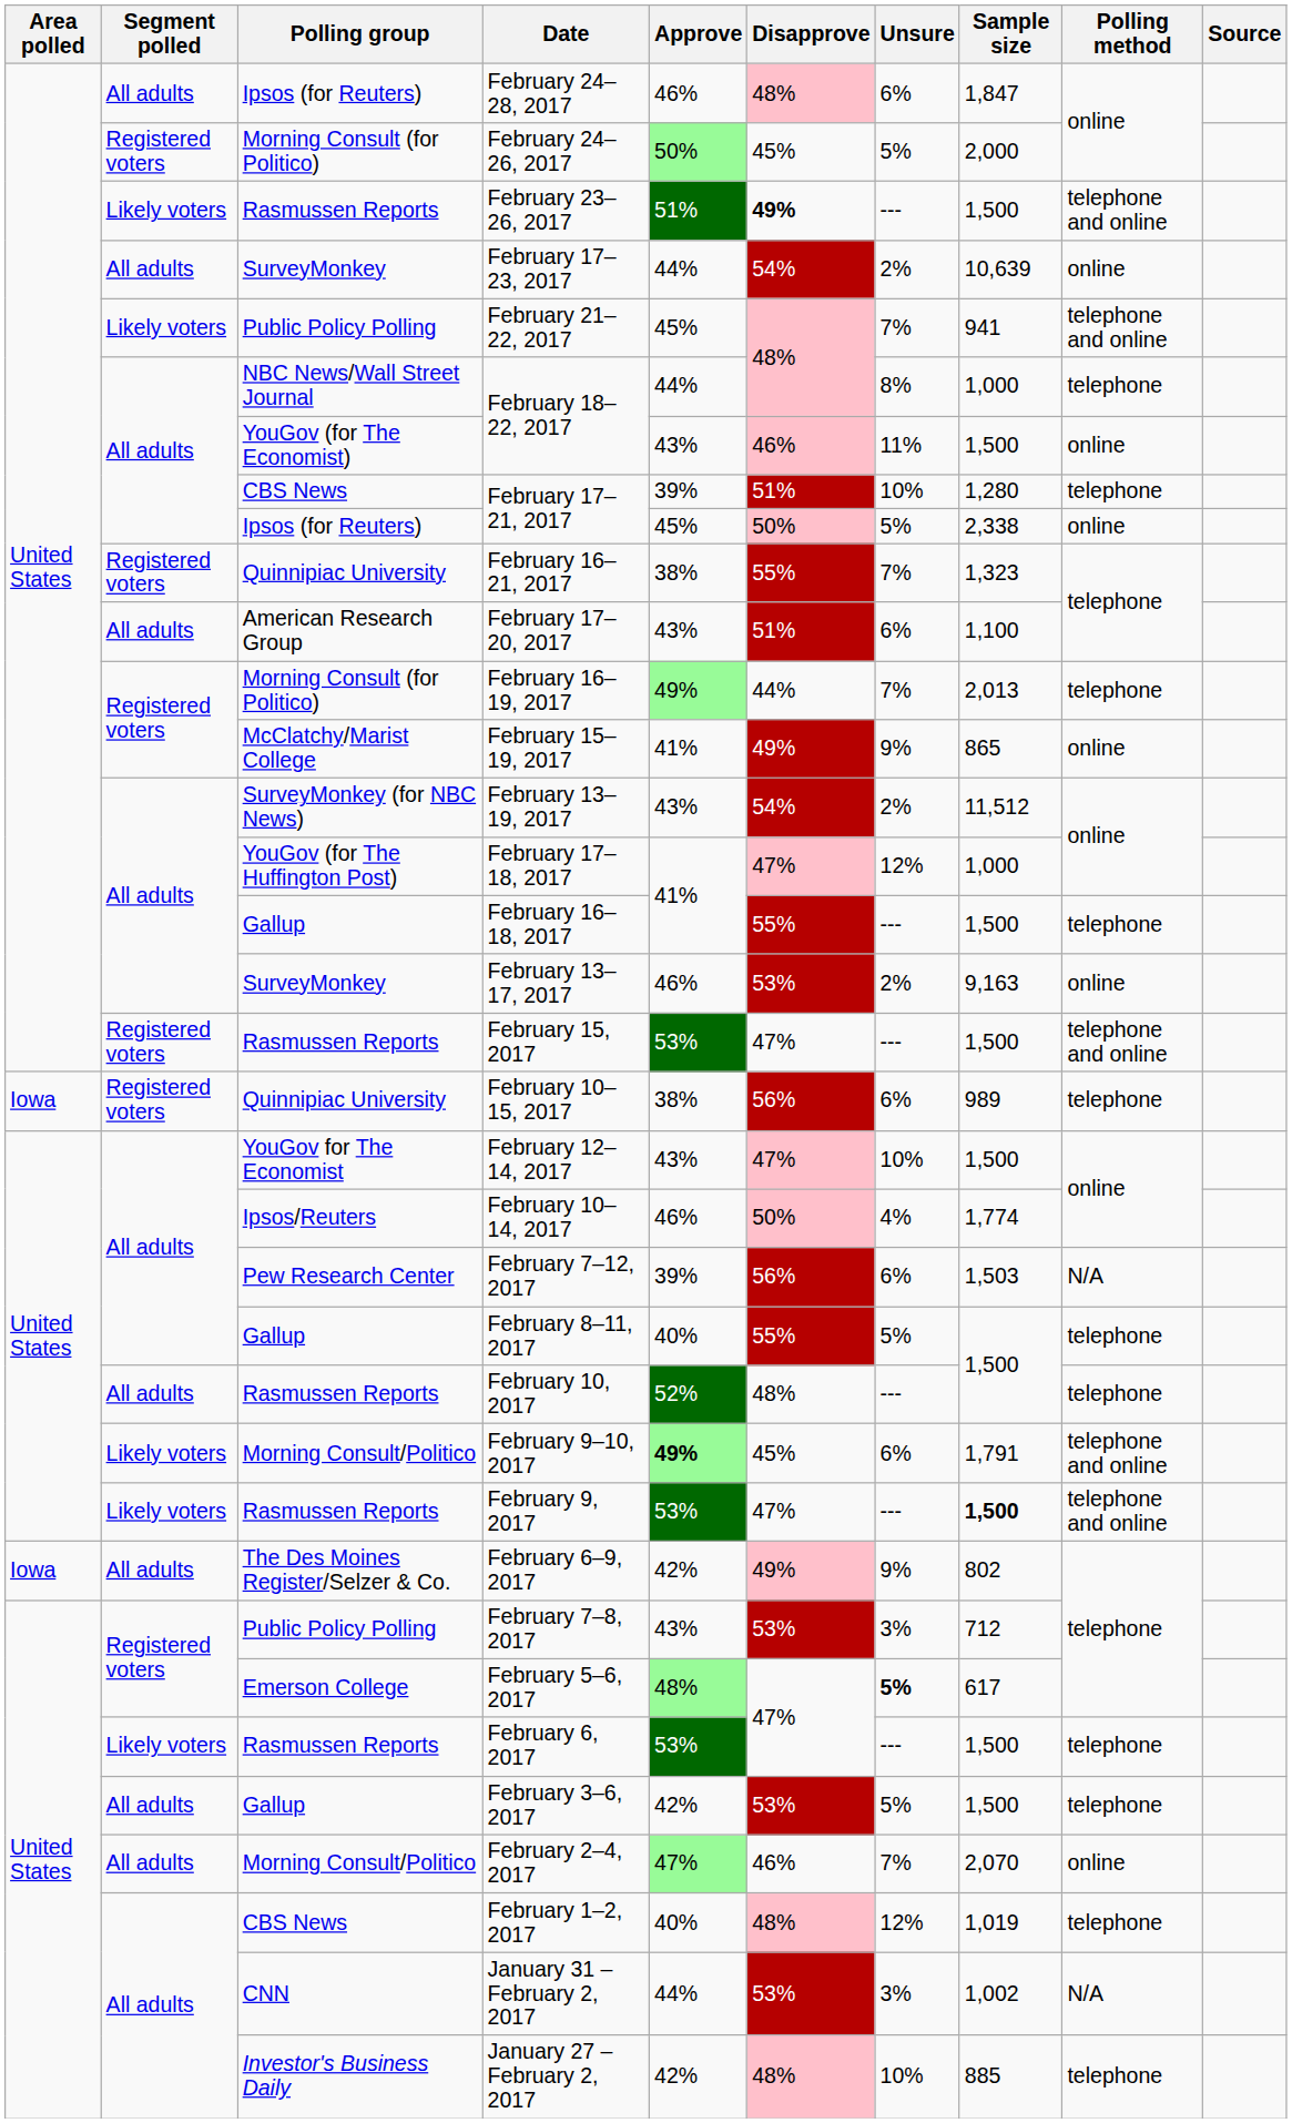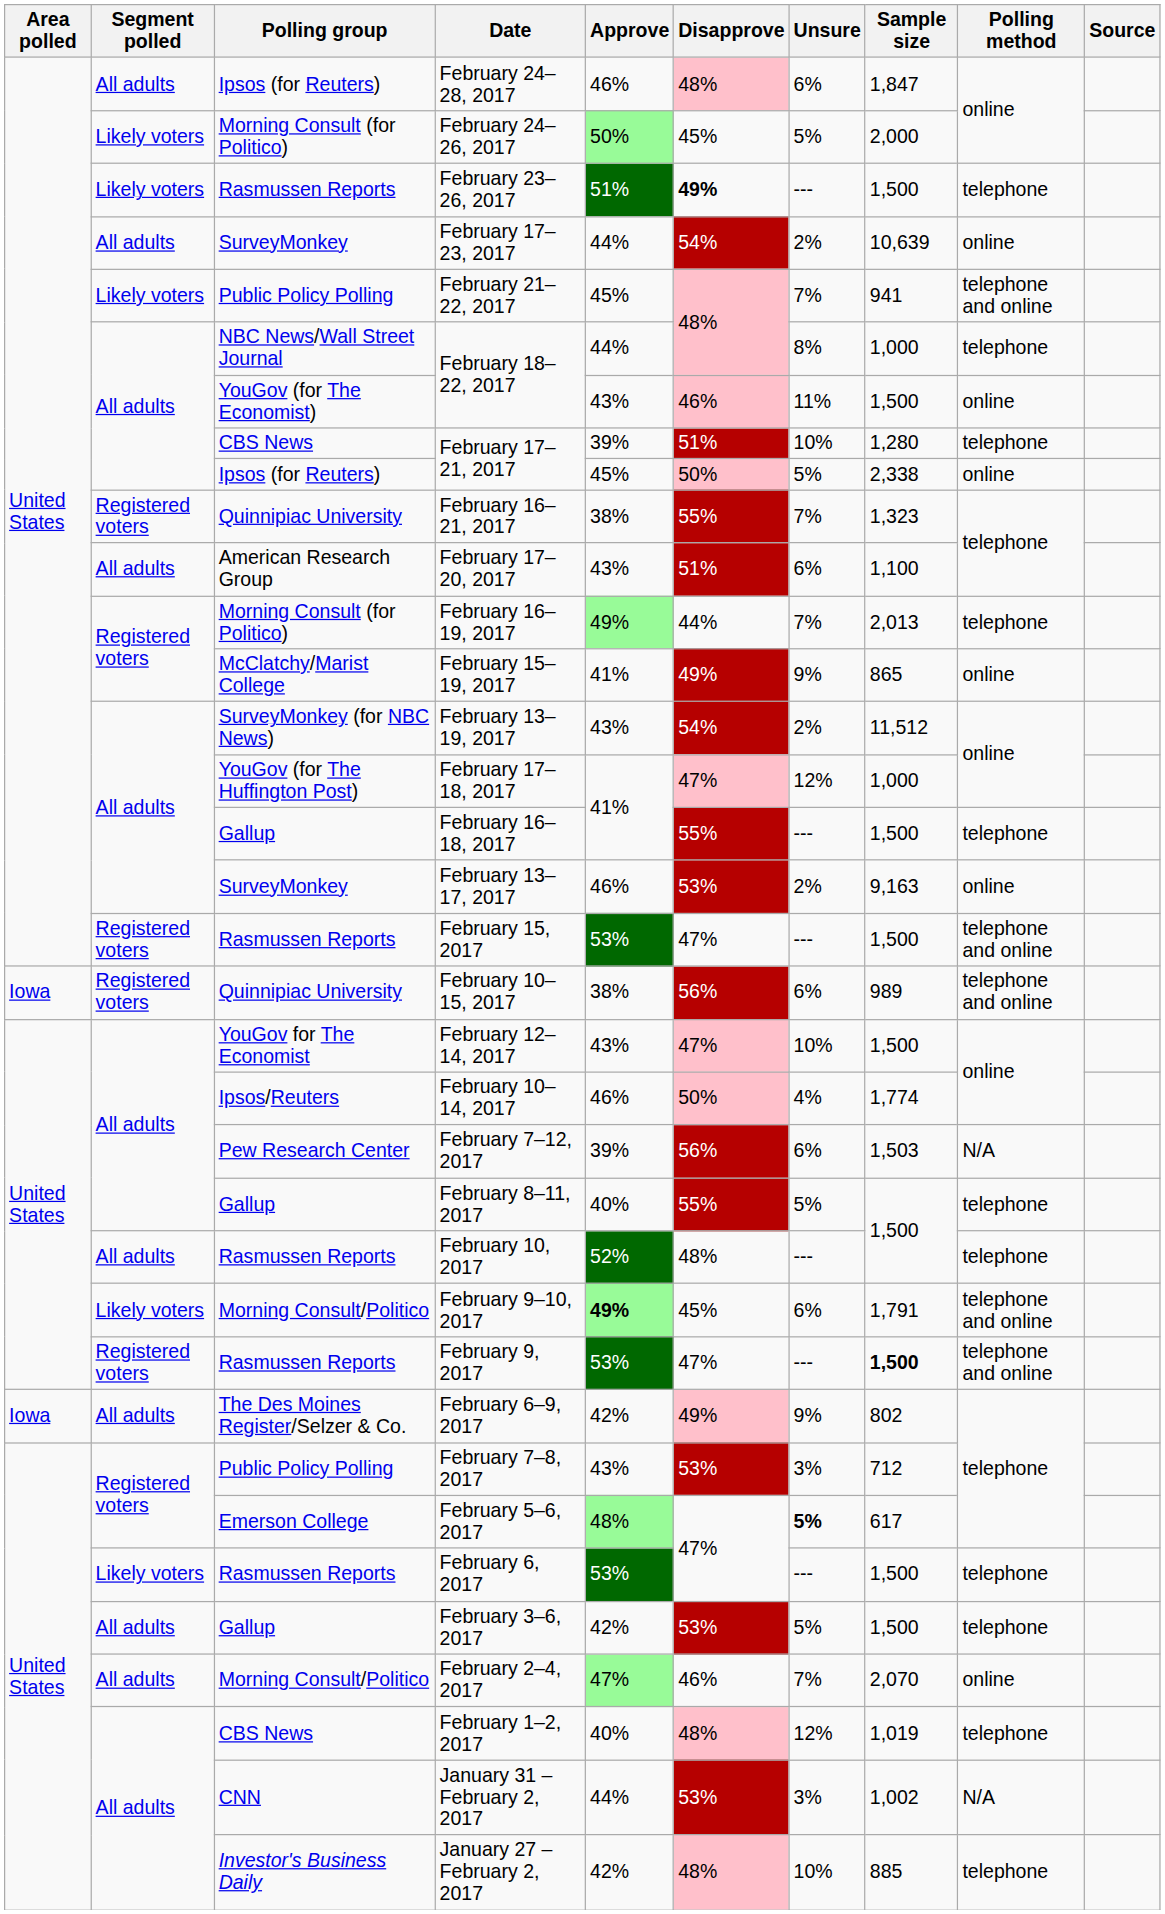 <table class="wikitable sortable" style="width: 75%">
 <tr>
 <th>Area polled</th>
 <th>Segment polled</th>
 <th>Polling group</th>
 <th>Date</th>
 <th>Approve</th>
 <th>Disapprove</th>
 <th>Unsure</th>
 <th>Sample size</th>
 <th>Polling method</th>
 <th>Source</th>
 </tr>
 <tr>
 <td rowspan="18"> <a href='#'>United States</a></td>
 <td><a href='#'>All adults</a></td>
 <td><a href='#'>Ipsos</a> (for <a href='#'>Reuters</a>)</td>
 <td>February 24–28, 2017</td>
 <td>46%</td>
 <td style="background: Pink; color: black">48%</td>
 <td>6%</td>
 <td>1,847</td>
 <td rowspan="2">online</td>
 <td></td>
 </tr>
 <tr>
-<td><a href='#'>Registered voters</a></td>
+<td><a href='#'>Likely voters</a></td>
 <td><a href='#'>Morning Consult</a> (for <a href='#'>Politico</a>)</td>
 <td>February 24–26, 2017</td>
 <td style="background: PaleGreen; color: black">50%</td>
 <td>45%</td>
 <td>5%</td>
 <td>2,000</td>
 <td></td>
 </tr>
 <tr>
 <td><a href='#'>Likely voters</a></td>
 <td><a href='#'>Rasmussen Reports</a></td>
 <td>February 23–26, 2017</td>
 <td style="background:#006800; color: white">51%</td>
 <td><strong>49%</strong></td>
 <td>---</td>
 <td>1,500</td>
-<td>telephone and online</td>
+<td>telephone</td>
 <td></td>
 </tr>
 <tr>
 <td><a href='#'>All adults</a></td>
 <td><a href='#'>SurveyMonkey</a></td>
 <td>February 17–23, 2017</td>
 <td>44%</td>
 <td style="background:#B60000; color: white">54%</td>
 <td>2%</td>
 <td>10,639</td>
 <td>online</td>
 <td></td>
 </tr>
 <tr>
 <td><a href='#'>Likely voters</a></td>
 <td><a href='#'>Public Policy Polling</a></td>
 <td>February 21–22, 2017</td>
 <td>45%</td>
 <td rowspan="2" style="background: Pink; color: black">48%</td>
 <td>7%</td>
 <td>941</td>
 <td>telephone and online</td>
 <td></td>
 </tr>
 <tr>
 <td rowspan="4"><a href='#'>All adults</a></td>
 <td><a href='#'>NBC News</a>/<a href='#'>Wall Street Journal</a></td>
 <td rowspan="2">February 18–22, 2017</td>
 <td>44%</td>
 <td>8%</td>
 <td>1,000</td>
 <td>telephone</td>
 <td></td>
 </tr>
 <tr>
 <td><a href='#'>YouGov</a> (for <a href='#'>The Economist</a>)</td>
 <td>43%</td>
 <td style="background: Pink; color: black">46%</td>
 <td>11%</td>
 <td>1,500</td>
 <td>online</td>
 <td></td>
 </tr>
 <tr>
 <td><a href='#'>CBS News</a></td>
 <td rowspan="2">February 17–21, 2017</td>
 <td>39%</td>
 <td style="background:#B60000; color: white">51%</td>
 <td>10%</td>
 <td>1,280</td>
 <td>telephone</td>
 <td></td>
 </tr>
 <tr>
 <td><a href='#'>Ipsos</a> (for <a href='#'>Reuters</a>)</td>
 <td>45%</td>
 <td style="background: Pink; color: black">50%</td>
 <td>5%</td>
 <td>2,338</td>
 <td>online</td>
 <td></td>
 </tr>
 <tr>
 <td><a href='#'>Registered voters</a></td>
 <td><a href='#'>Quinnipiac University</a></td>
 <td>February 16–21, 2017</td>
 <td>38%</td>
 <td style="background:#B60000; color: white">55%</td>
 <td>7%</td>
 <td>1,323</td>
 <td rowspan="2">telephone</td>
 <td></td>
 </tr>
 <tr>
 <td><a href='#'>All adults</a></td>
 <td>American Research Group</td>
 <td>February 17–20, 2017</td>
 <td>43%</td>
 <td style="background:#B60000; color: white">51%</td>
 <td>6%</td>
 <td>1,100</td>
 <td></td>
 </tr>
 <tr>
 <td rowspan="2"><a href='#'>Registered voters</a></td>
 <td><a href='#'>Morning Consult</a> (for <a href='#'>Politico</a>)</td>
 <td>February 16–19, 2017</td>
 <td style="background: PaleGreen; color: black">49%</td>
 <td>44%</td>
 <td>7%</td>
 <td>2,013</td>
 <td>telephone</td>
 <td></td>
 </tr>
 <tr>
 <td><a href='#'>McClatchy</a>/<a href='#'>Marist College</a></td>
 <td>February 15–19, 2017</td>
 <td>41%</td>
 <td style="background:#B60000; color: white">49%</td>
 <td>9%</td>
 <td>865</td>
 <td>online</td>
 <td></td>
 </tr>
 <tr>
 <td rowspan="4"><a href='#'>All adults</a></td>
 <td><a href='#'>SurveyMonkey</a> (for <a href='#'>NBC News</a>)</td>
 <td>February 13–19, 2017</td>
 <td>43%</td>
 <td style="background:#B60000; color: white">54%</td>
 <td>2%</td>
 <td>11,512</td>
 <td rowspan="2">online</td>
 <td></td>
 </tr>
 <tr>
 <td><a href='#'>YouGov</a> (for <a href='#'>The Huffington Post</a>)</td>
 <td>February 17–18, 2017</td>
 <td rowspan="2">41%</td>
 <td style="background: Pink; color: black">47%</td>
 <td>12%</td>
 <td>1,000</td>
 <td></td>
 </tr>
 <tr>
 <td><a href='#'>Gallup</a></td>
 <td>February 16–18, 2017</td>
 <td style="background:#B60000; color: white">55%</td>
 <td>---</td>
 <td>1,500</td>
 <td>telephone</td>
 <td></td>
 </tr>
 <tr>
 <td><a href='#'>SurveyMonkey</a></td>
 <td>February 13–17, 2017</td>
 <td>46%</td>
 <td style="background:#B60000; color: white">53%</td>
 <td>2%</td>
 <td>9,163</td>
 <td>online</td>
 <td></td>
 </tr>
 <tr>
 <td><a href='#'>Registered voters</a></td>
 <td><a href='#'>Rasmussen Reports</a></td>
 <td>February 15, 2017</td>
 <td style="background:#006800; color: white">53%</td>
 <td>47%</td>
 <td>---</td>
 <td>1,500</td>
 <td>telephone and online</td>
 <td></td>
 </tr>
 <tr>
 <td> <a href='#'>Iowa</a></td>
 <td><a href='#'>Registered voters</a></td>
 <td><a href='#'>Quinnipiac University</a></td>
 <td>February 10–15, 2017</td>
 <td>38%</td>
 <td style="background:#B60000; color: white">56%</td>
 <td>6%</td>
 <td>989</td>
-<td>telephone</td>
+<td>telephone and online</td>
 <td></td>
 </tr>
 <tr>
 <td rowspan="7"> <a href='#'>United States</a></td>
 <td rowspan="4"><a href='#'>All adults</a></td>
 <td><a href='#'>YouGov</a> for <a href='#'>The Economist</a></td>
 <td>February 12–14, 2017</td>
 <td>43%</td>
 <td style="background: Pink; color: black">47%</td>
 <td>10%</td>
 <td>1,500</td>
 <td rowspan="2">online</td>
 <td></td>
 </tr>
 <tr>
 <td><a href='#'>Ipsos</a>/<a href='#'>Reuters</a></td>
 <td>February 10–14, 2017</td>
 <td>46%</td>
 <td style="background: Pink; color: black">50%</td>
 <td>4%</td>
 <td>1,774</td>
 <td></td>
 </tr>
 <tr>
 <td><a href='#'>Pew Research Center</a></td>
 <td>February 7–12, 2017</td>
 <td>39%</td>
 <td style="background:#B60000; color: white">56%</td>
 <td>6%</td>
 <td>1,503</td>
 <td>N/A</td>
 <td></td>
 </tr>
 <tr>
 <td><a href='#'>Gallup</a></td>
 <td>February 8–11, 2017</td>
 <td>40%</td>
 <td style="background:#B60000; color: white">55%</td>
 <td>5%</td>
 <td rowspan="2">1,500</td>
 <td>telephone</td>
 <td></td>
 </tr>
 <tr>
 <td><a href='#'>All adults</a></td>
 <td><a href='#'>Rasmussen Reports</a></td>
 <td>February 10, 2017</td>
 <td style="background:#006800; color: white">52%</td>
 <td>48%</td>
 <td>---</td>
 <td>telephone</td>
 <td></td>
 </tr>
 <tr>
 <td><a href='#'>Likely voters</a></td>
 <td><a href='#'>Morning Consult</a>/<a href='#'>Politico</a></td>
 <td>February 9–10, 2017</td>
 <td style="background: PaleGreen; color: black"><strong>49%</strong></td>
 <td>45%</td>
 <td>6%</td>
 <td>1,791</td>
 <td>telephone and online</td>
 <td></td>
 </tr>
 <tr>
-<td><a href='#'>Likely voters</a></td>
+<td><a href='#'>Registered voters</a></td>
 <td><a href='#'>Rasmussen Reports</a></td>
 <td>February 9, 2017</td>
 <td style="background:#006800; color: white">53%</td>
 <td>47%</td>
 <td>---</td>
 <td><strong>1,500</strong></td>
 <td>telephone and online</td>
 <td></td>
 </tr>
 <tr>
 <td> <a href='#'>Iowa</a></td>
 <td><a href='#'>All adults</a></td>
 <td><a href='#'>The Des Moines Register</a>/Selzer & Co.</td>
 <td>February 6–9, 2017</td>
 <td>42%</td>
 <td style="background: Pink; color: black">49%</td>
 <td>9%</td>
 <td>802</td>
 <td rowspan="3">telephone</td>
 <td></td>
 </tr>
 <tr>
 <td rowspan="8"> <a href='#'>United States</a></td>
 <td rowspan="2"><a href='#'>Registered voters</a></td>
 <td><a href='#'>Public Policy Polling</a></td>
 <td>February 7–8, 2017</td>
 <td>43%</td>
 <td style="background:#B60000; color: white">53%</td>
 <td>3%</td>
 <td>712</td>
 <td></td>
 </tr>
 <tr>
 <td><a href='#'>Emerson College</a></td>
 <td>February 5–6, 2017</td>
 <td style="background: PaleGreen; color: black">48%</td>
 <td rowspan="2">47%</td>
 <td><strong>5%</strong></td>
 <td>617</td>
 <td></td>
 </tr>
 <tr>
 <td><a href='#'>Likely voters</a></td>
 <td><a href='#'>Rasmussen Reports</a></td>
 <td>February 6, 2017</td>
 <td style="background:#006800; color: white">53%</td>
 <td>---</td>
 <td>1,500</td>
 <td>telephone</td>
 <td></td>
 </tr>
 <tr>
 <td><a href='#'>All adults</a></td>
 <td><a href='#'>Gallup</a></td>
 <td>February 3–6, 2017</td>
 <td>42%</td>
 <td style="background:#B60000; color: white">53%</td>
 <td>5%</td>
 <td>1,500</td>
 <td>telephone</td>
 <td></td>
 </tr>
 <tr>
 <td><a href='#'>All adults</a></td>
 <td><a href='#'>Morning Consult</a>/<a href='#'>Politico</a></td>
 <td>February 2–4, 2017</td>
 <td style="background: PaleGreen; color: black">47%</td>
 <td>46%</td>
 <td>7%</td>
 <td>2,070</td>
 <td>online</td>
 <td></td>
 </tr>
 <tr>
 <td rowspan="3"><a href='#'>All adults</a></td>
 <td><a href='#'>CBS News</a></td>
 <td>February 1–2, 2017</td>
 <td>40%</td>
 <td style="background: Pink; color: black">48%</td>
 <td>12%</td>
 <td>1,019</td>
 <td>telephone</td>
 <td></td>
 </tr>
 <tr>
 <td><a href='#'>CNN</a></td>
 <td>January 31 – February 2, 2017</td>
 <td>44%</td>
 <td style="background:#B60000; color: white">53%</td>
 <td>3%</td>
 <td>1,002</td>
 <td>N/A</td>
 <td></td>
 </tr>
 <tr>
 <td><em><a href='#'>Investor's Business Daily</a></em></td>
 <td>January 27 – February 2, 2017</td>
 <td>42%</td>
 <td style="background: Pink; color: black">48%</td>
 <td>10%</td>
 <td>885</td>
 <td>telephone</td>
 <td></td>
 </tr>
 </table>
